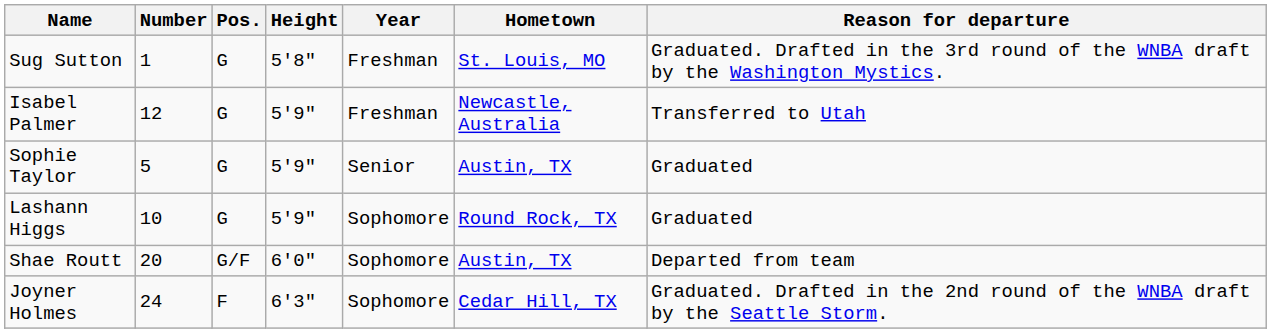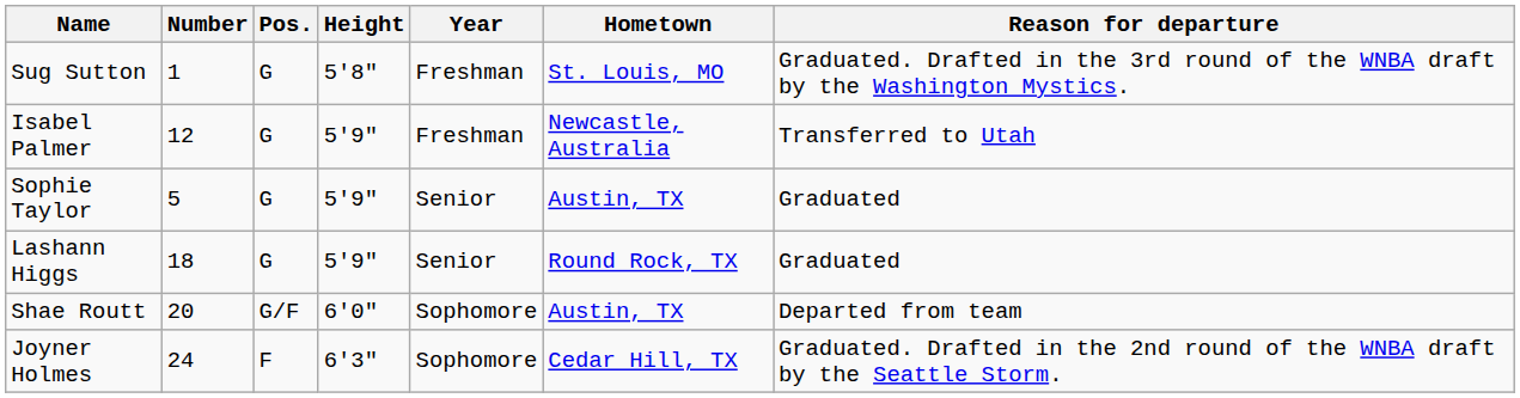 <table class="wikitable sortable" border="1">
 <tr>
 <th>Name</th>
 <th>Number</th>
 <th>Pos.</th>
 <th>Height</th>
 <th>Year</th>
 <th>Hometown</th>
 <th class="unsortable">Reason for departure</th>
 </tr>
 <tr>
 <td>Sug Sutton</td>
 <td>1</td>
 <td>G</td>
 <td>5'8"</td>
 <td>Freshman</td>
 <td><a href='#'>St. Louis, MO</a></td>
 <td>Graduated. Drafted in the 3rd round of the <a href='#'>WNBA</a> draft by the <a href='#'>Washington Mystics</a>.</td>
 </tr>
 <tr>
 <td>Isabel Palmer</td>
 <td>12</td>
 <td>G</td>
 <td>5'9"</td>
 <td>Freshman</td>
 <td><a href='#'>Newcastle, Australia</a></td>
 <td>Transferred to <a href='#'>Utah</a></td>
 </tr>
 <tr>
 <td>Sophie Taylor</td>
 <td>5</td>
 <td>G</td>
 <td>5'9"</td>
 <td>Senior</td>
 <td><a href='#'>Austin, TX</a></td>
 <td>Graduated</td>
 </tr>
 <tr>
 <td>Lashann Higgs</td>
-<td>10</td>
+<td>18</td>
 <td>G</td>
 <td>5'9"</td>
-<td>Sophomore</td>
+<td>Senior</td>
 <td><a href='#'>Round Rock, TX</a></td>
 <td>Graduated</td>
 </tr>
 <tr>
 <td>Shae Routt</td>
 <td>20</td>
 <td>G/F</td>
 <td>6'0"</td>
 <td>Sophomore</td>
 <td><a href='#'>Austin, TX</a></td>
 <td>Departed from team</td>
 </tr>
 <tr>
 <td>Joyner Holmes</td>
 <td>24</td>
 <td>F</td>
 <td>6'3"</td>
 <td>Sophomore</td>
 <td><a href='#'>Cedar Hill, TX</a></td>
 <td>Graduated. Drafted in the 2nd round of the <a href='#'>WNBA</a> draft by the <a href='#'>Seattle Storm</a>.</td>
 </tr>
 </table>
